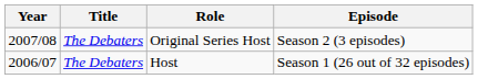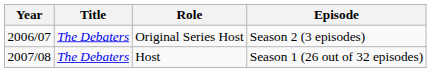 <table class="wikitable sortable">
 <tr>
 <th>Year</th>
 <th>Title</th>
 <th>Role</th>
 <th>Episode</th>
 </tr>
 <tr>
-<td>2007/08</td>
+<td>2006/07</td>
 <td><em><a href='#'>The Debaters</a></em></td>
 <td>Original Series Host</td>
 <td>Season 2 (3 episodes)</td>
 </tr>
 <tr>
-<td>2006/07</td>
+<td>2007/08</td>
 <td><em><a href='#'>The Debaters</a></em></td>
 <td>Host</td>
 <td>Season 1 (26 out of 32 episodes)</td>
 </tr>
 </table>
